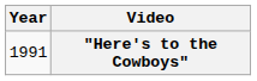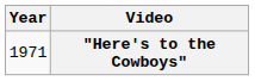 <table class="wikitable plainrowheaders">
 <tr>
 <th>Year</th>
 <th style="width:12em;">Video</th>
 </tr>
 <tr>
-<td>1991</td>
+<td>1971</td>
 <th scope="row">"Here's to the Cowboys"</th>
 </tr>
 </table>
